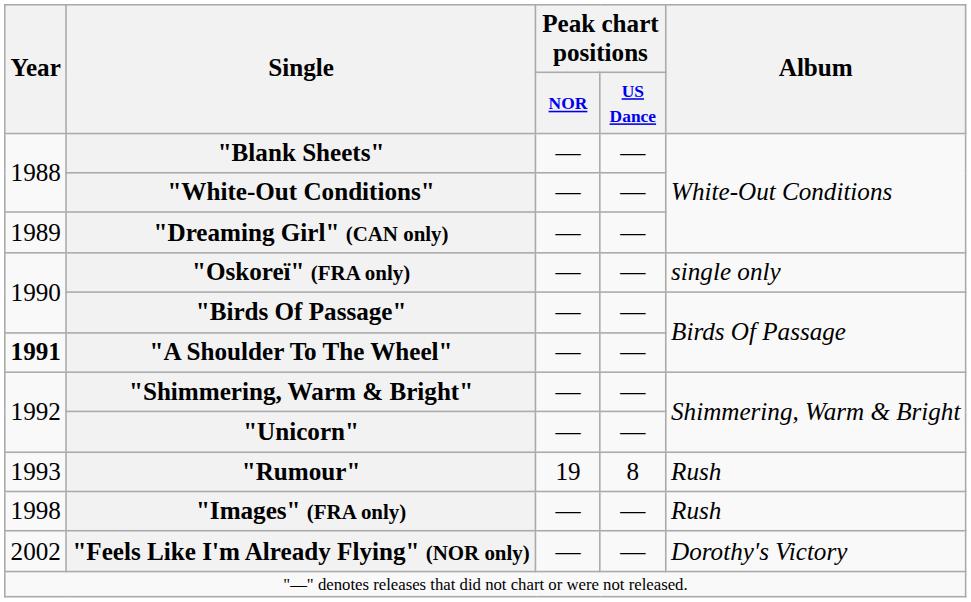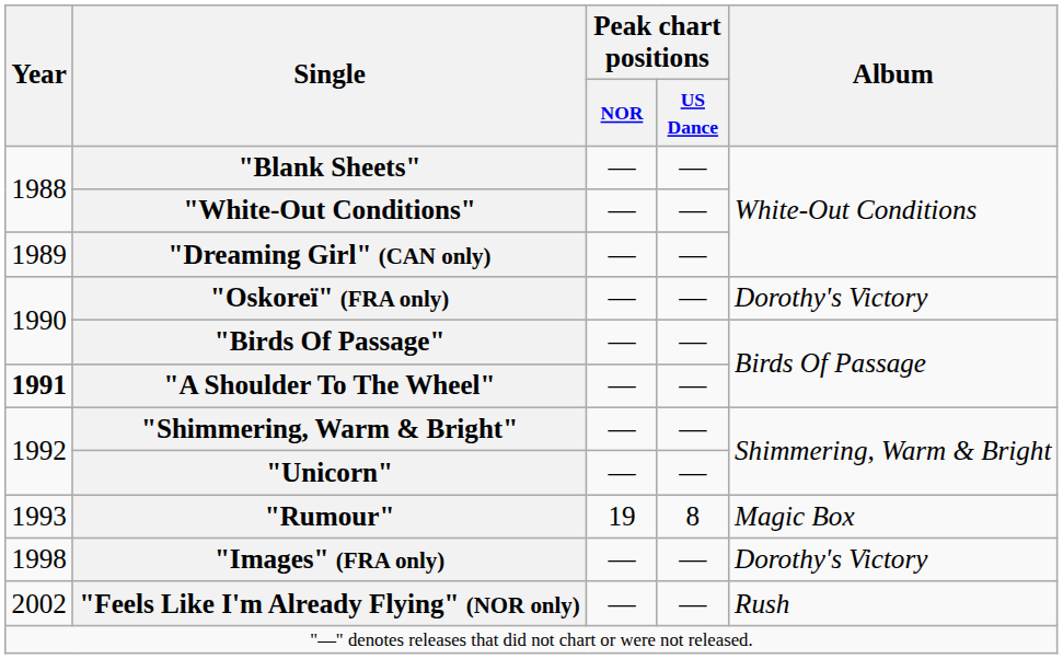 <table class="wikitable plainrowheaders" style="text-align:center;">
 <tr>
 <th rowspan="2">Year</th>
 <th rowspan="2">Single</th>
 <th colspan="2">Peak chart positions</th>
 <th rowspan="2">Album</th>
 </tr>
 <tr style="font-size:smaller;">
 <th width="35"><small><a href='#'>NOR</a></small><br></th>
 <th width="35"><small><a href='#'>US Dance</a></small><br></th>
 </tr>
 <tr>
 <td rowspan="2">1988</td>
 <th scope="row">"Blank Sheets"</th>
 <td>—</td>
 <td>—</td>
 <td align="left" rowspan="3"><em>White-Out Conditions</em></td>
 </tr>
 <tr>
 <th scope="row">"White-Out Conditions"</th>
 <td>—</td>
 <td>—</td>
 </tr>
 <tr>
 <td rowspan="1">1989</td>
 <th scope="row">"Dreaming Girl" <small>(CAN only)</small></th>
 <td>—</td>
 <td>—</td>
 </tr>
 <tr>
 <td rowspan="2">1990</td>
 <th scope="row">"Oskoreï" <small>(FRA only)</small></th>
 <td>—</td>
 <td>—</td>
-<td align="left" rowspan="1"><em>single only</em></td>
+<td align="left" rowspan="1"><em>Dorothy's Victory</em></td>
 </tr>
 <tr>
 <th scope="row">"Birds Of Passage"</th>
 <td>—</td>
 <td>—</td>
 <td align="left" rowspan="2"><em>Birds Of Passage</em></td>
 </tr>
 <tr>
 <td rowspan="1"><strong>1991</strong></td>
 <th scope="row">"A Shoulder To The Wheel"</th>
 <td>—</td>
 <td>—</td>
 </tr>
 <tr>
 <td rowspan="2">1992</td>
 <th scope="row">"Shimmering, Warm & Bright"</th>
 <td>—</td>
 <td>—</td>
 <td align="left" rowspan="2"><em>Shimmering, Warm & Bright</em></td>
 </tr>
 <tr>
 <th scope="row">"Unicorn"</th>
 <td>—</td>
 <td>—</td>
 </tr>
 <tr>
 <td rowspan="1">1993</td>
 <th scope="row">"Rumour"</th>
 <td>19</td>
 <td>8</td>
-<td align="left" rowspan="1"><em>Rush</em></td>
+<td align="left" rowspan="1"><em>Magic Box</em></td>
 </tr>
 <tr>
 <td rowspan="1">1998</td>
 <th scope="row">"Images" <small>(FRA only)</small></th>
 <td>—</td>
 <td>—</td>
-<td align="left" rowspan="1"><em>Rush</em></td>
+<td align="left" rowspan="1"><em>Dorothy's Victory</em></td>
 </tr>
 <tr>
 <td rowspan="1">2002</td>
 <th scope="row">"Feels Like I'm Already Flying" <small>(NOR only)</small></th>
 <td>—</td>
 <td>—</td>
-<td align="left" rowspan="1"><em>Dorothy's Victory</em></td>
+<td align="left" rowspan="1"><em>Rush</em></td>
 </tr>
 <tr>
 <td align="center" colspan="13" style="font-size:8pt">"—" denotes releases that did not chart or were not released.</td>
 </tr>
 </table>
